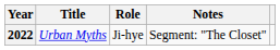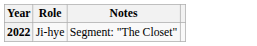 <table class="wikitable plainrowheaders">
 <tr>
 <th scope="col">Year</th>
-<th scope="col">Title</th>
 <th scope="col">Role</th>
 <th scope="col">Notes</th>
 <th scope="col" class="unsortable"></th>
 </tr>
 <tr>
 <th scope="row">2022</th>
-<td><em><a href='#'>Urban Myths</a></em></td>
 <td>Ji-hye</td>
 <td>Segment: "The Closet"</td>
 <td style="text-align:center"></td>
 </tr>
 </table>
